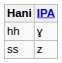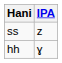 <table class="wikitable">
 <tr>
 <th>Hani</th>
 <th><a href='#'>IPA</a></th>
 </tr>
 <tr>
+<td>ss</td>
+<td>z</td>
+</tr>
+<tr>
 <td>hh</td>
 <td>ɣ</td>
 </tr>
-<tr>
-<td>ss</td>
-<td>z</td>
-</tr>
 </table>
